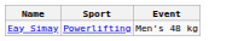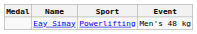 <table class="wikitable">
 <tr>
+<th>Medal</th>
 <th>Name</th>
 <th>Sport</th>
 <th>Event</th>
 </tr>
 <tr>
+<td></td>
 <td><a href='#'>Eay Simay</a></td>
 <td><a href='#'>Powerlifting</a></td>
 <td>Men's 48 kg</td>
 </tr>
 </table>
